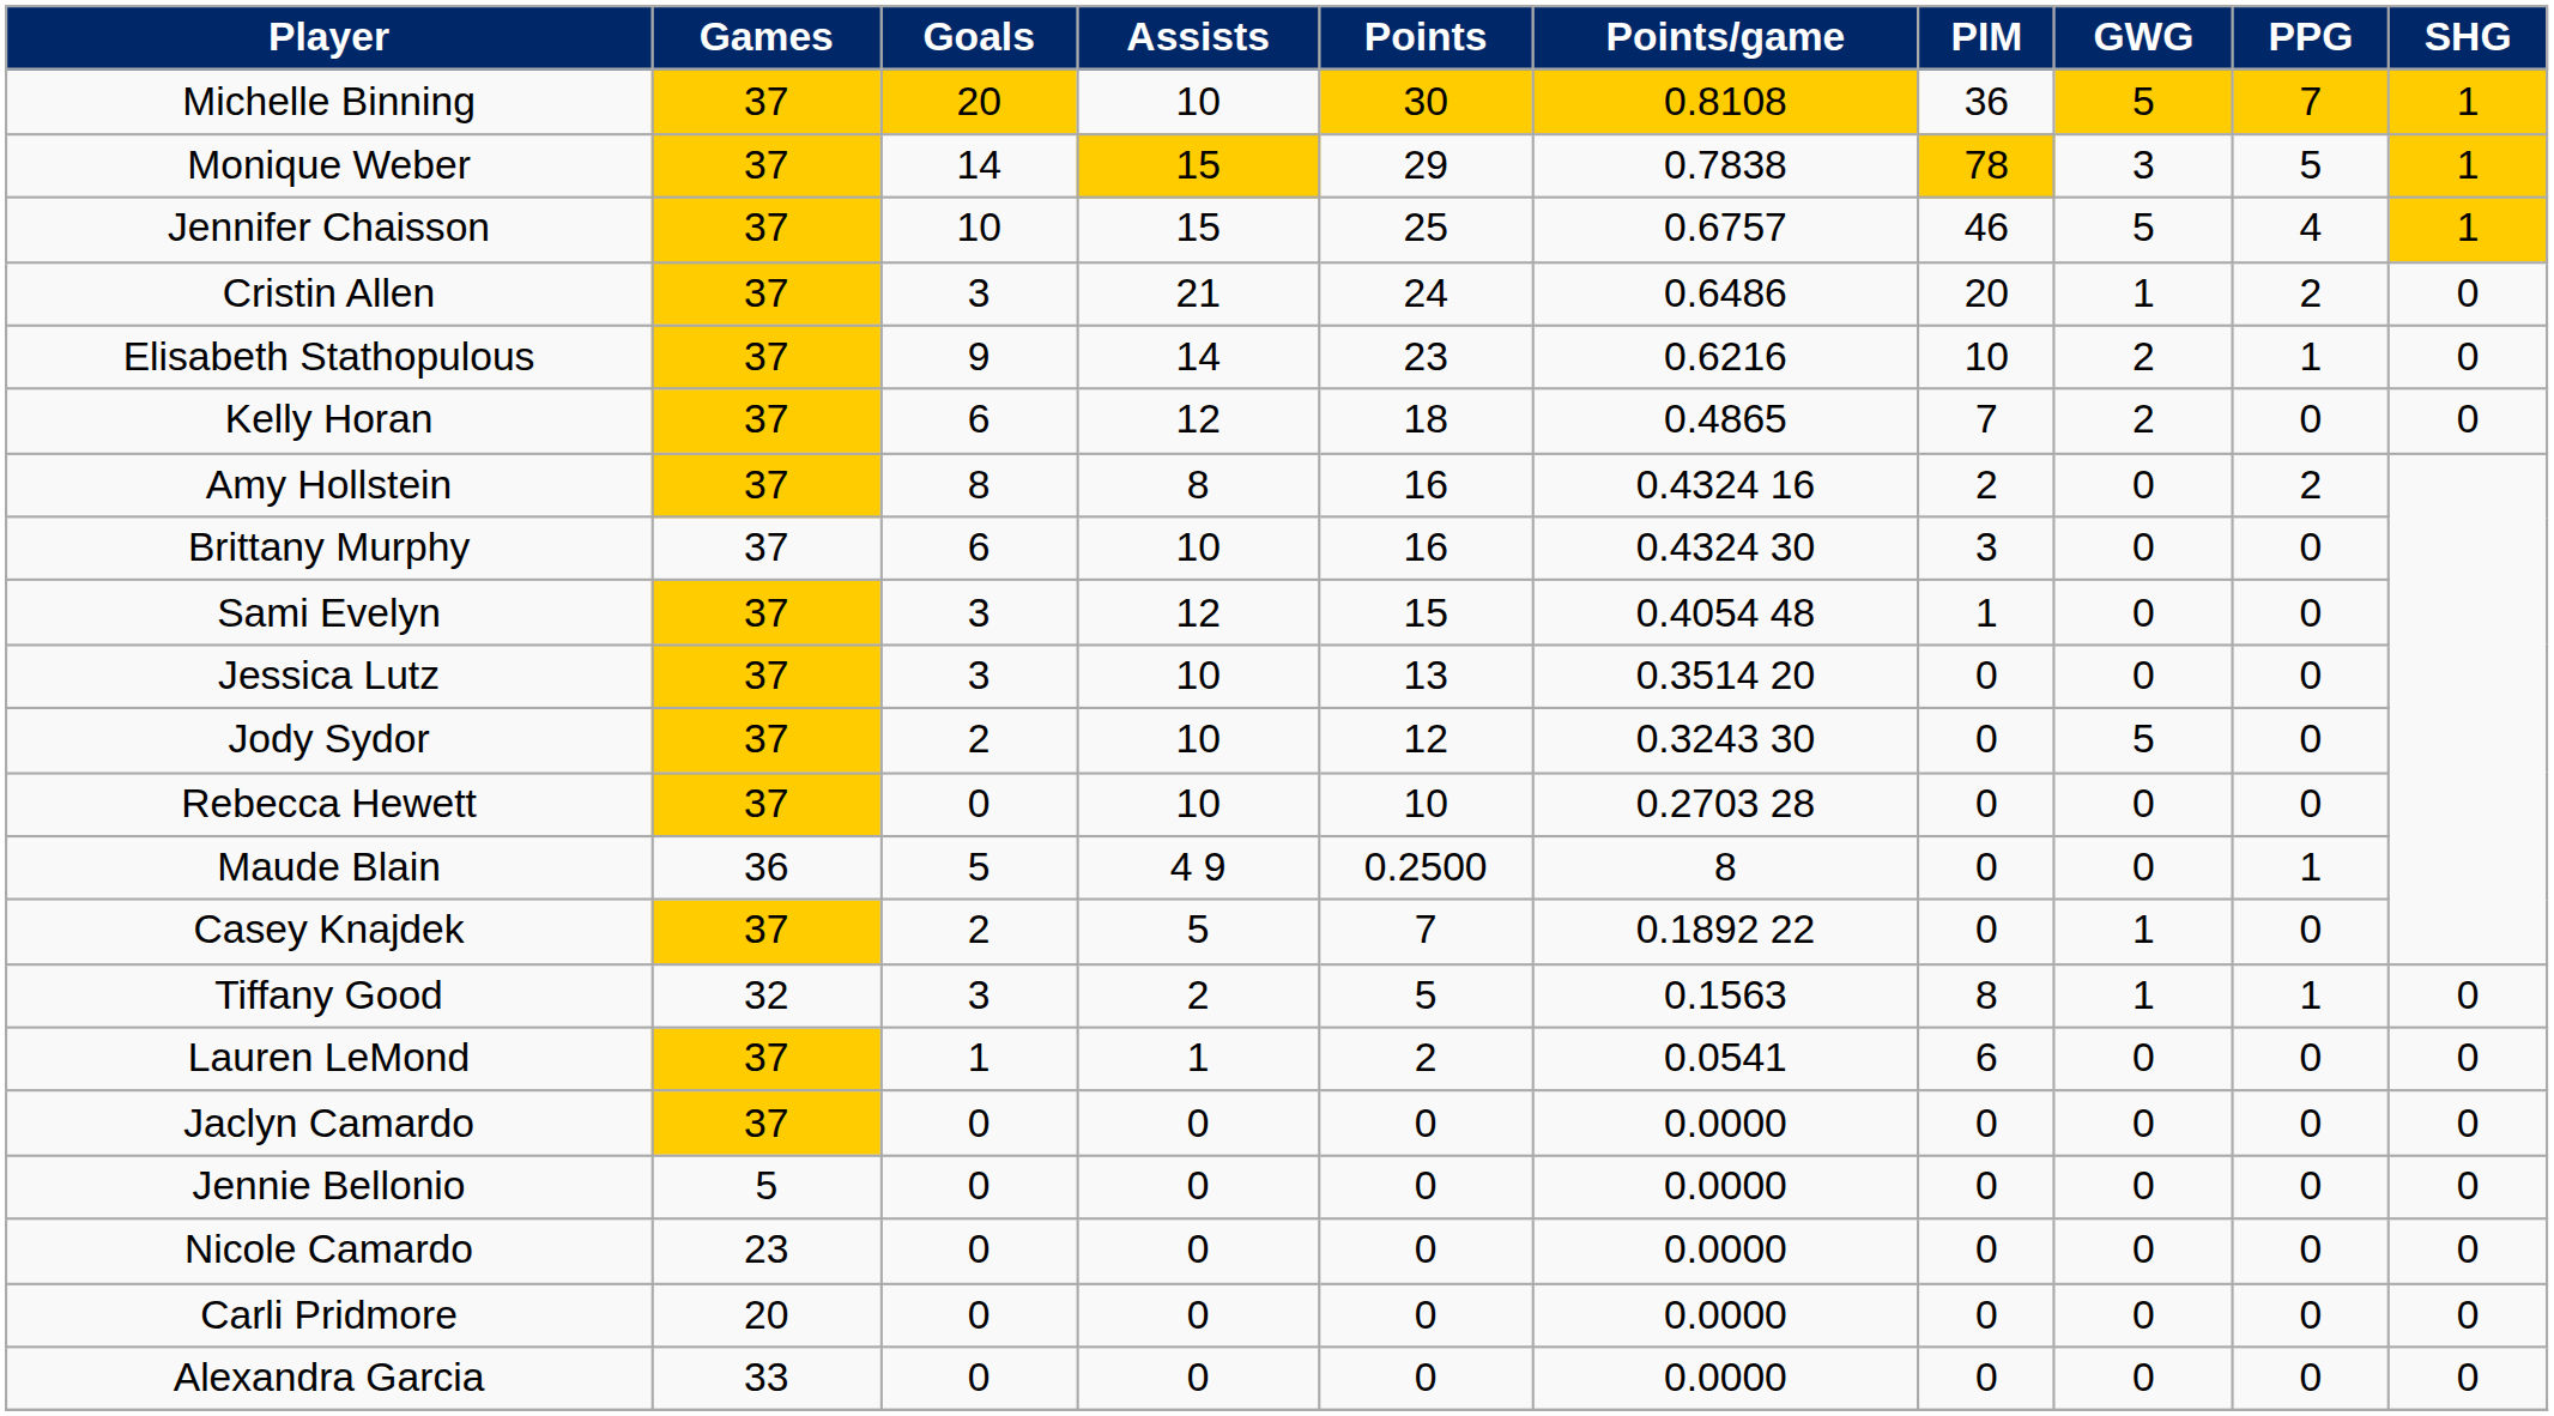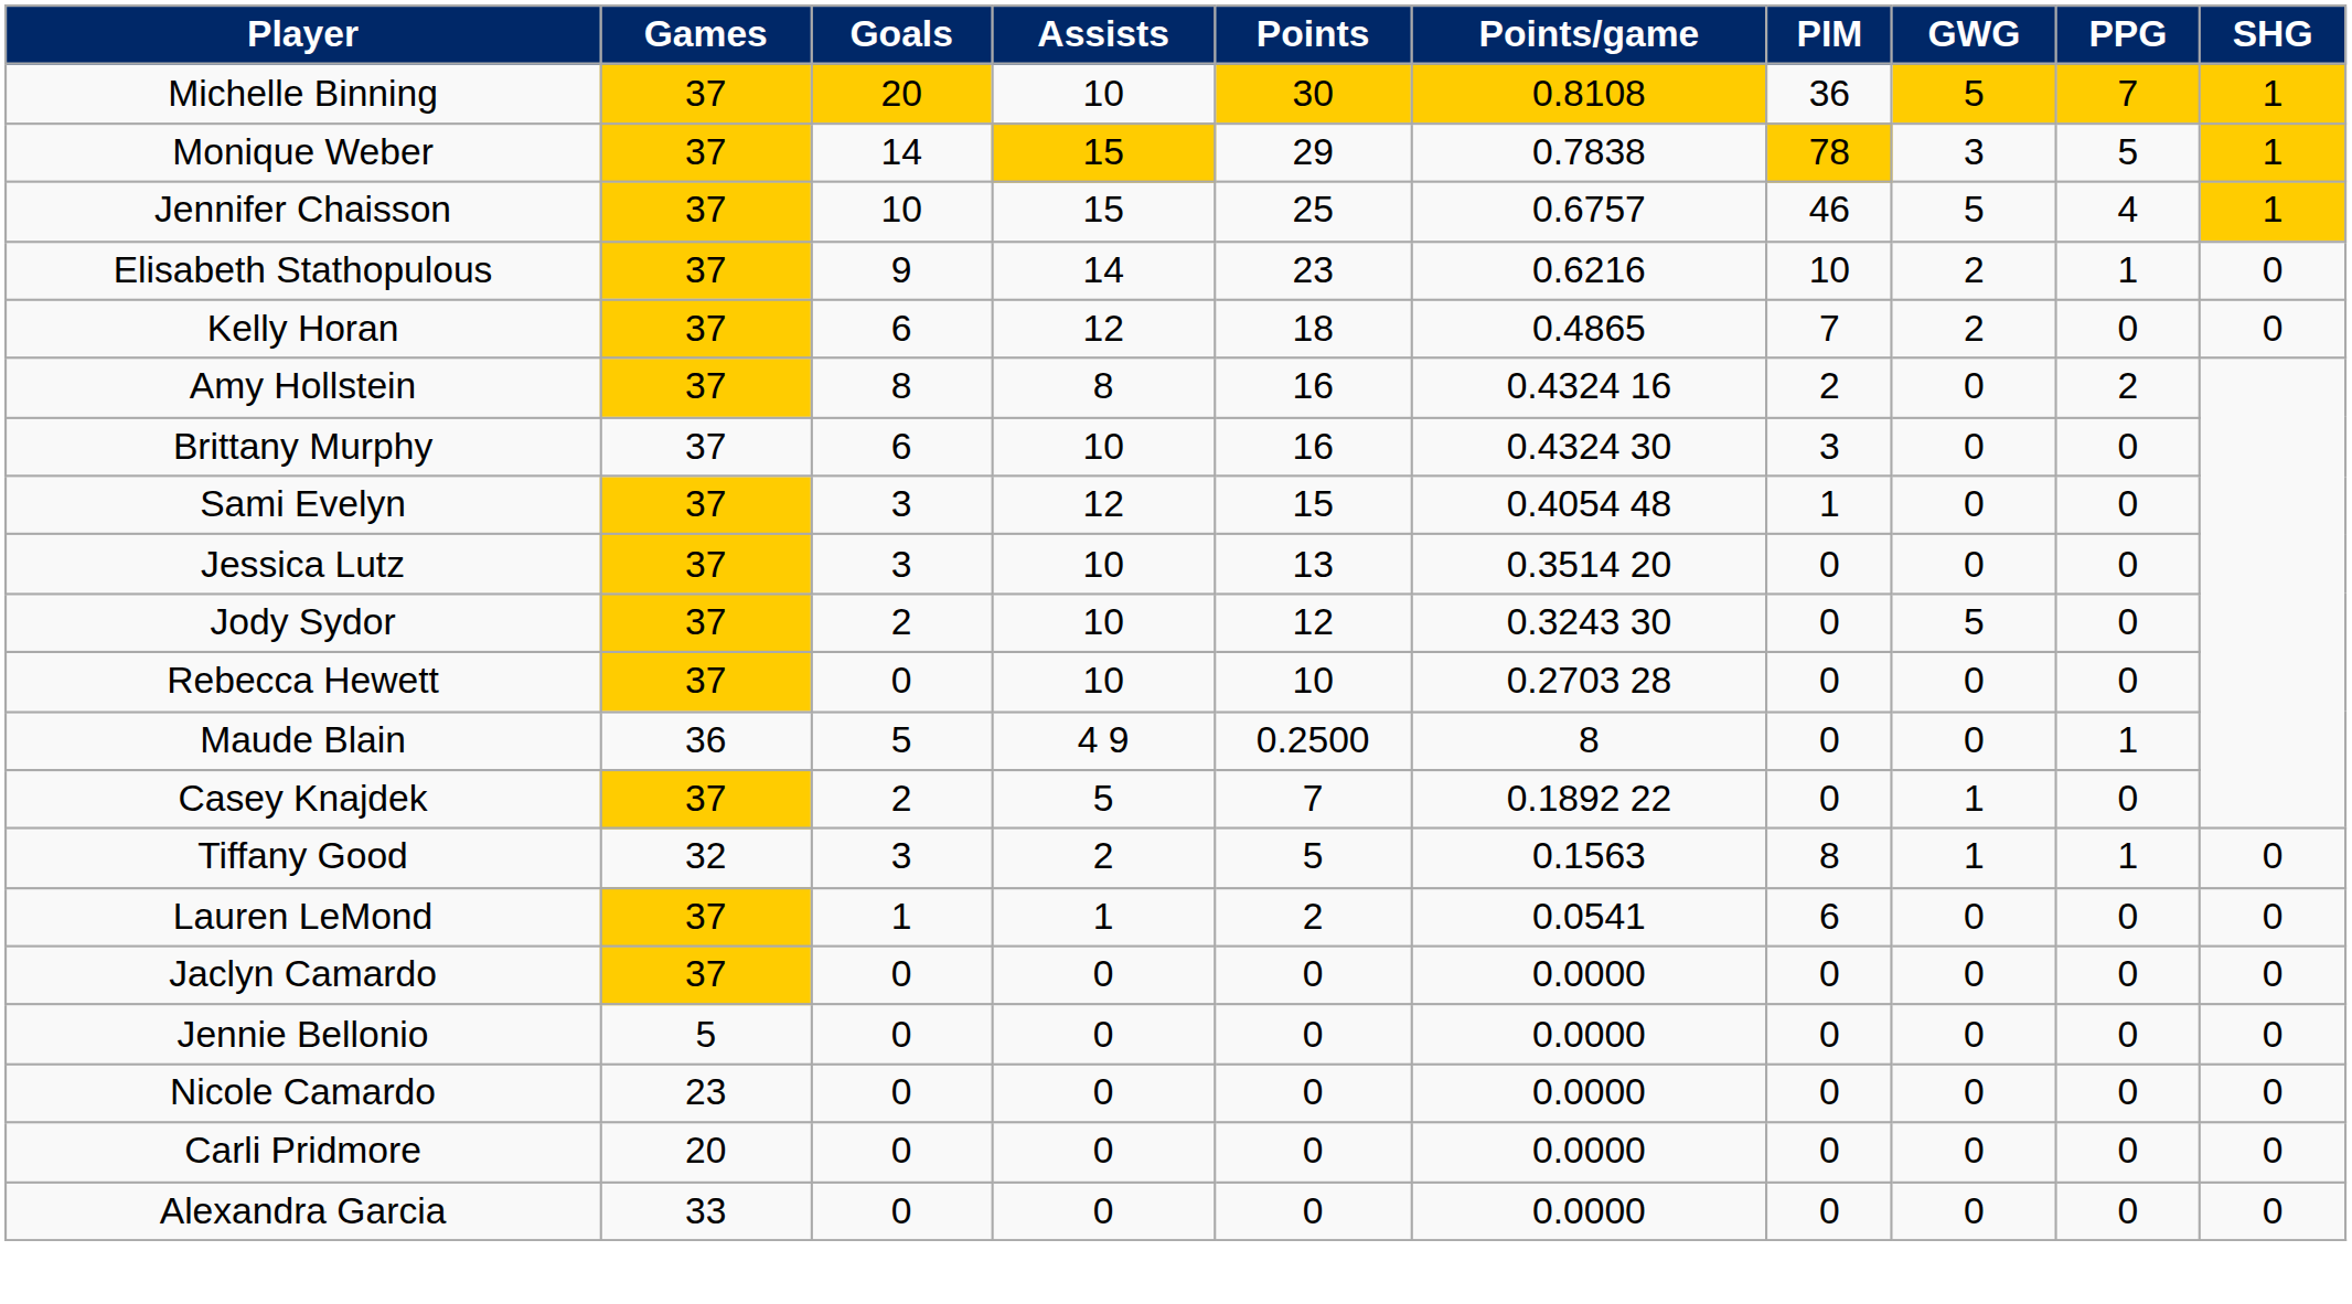 <table class="wikitable" width="80%">
 <tr align="center"  style="background:#002868;color:#FFFFFF;">
 <td><strong>Player</strong></td>
 <td><strong>Games</strong></td>
 <td><strong>Goals</strong></td>
 <td><strong>Assists</strong></td>
 <td><strong>Points</strong></td>
 <td><strong>Points/game</strong></td>
 <td><strong>PIM</strong></td>
 <td><strong>GWG</strong></td>
 <td><strong>PPG</strong></td>
 <td><strong>SHG</strong></td>
 </tr>
 <tr align="center" bgcolor="">
 <td>Michelle Binning</td>
 <td bgcolor="#FFCC00">37</td>
 <td bgcolor="#FFCC00">20</td>
 <td>10</td>
 <td bgcolor="#FFCC00">30</td>
 <td bgcolor="#FFCC00">0.8108</td>
 <td>36</td>
 <td bgcolor="#FFCC00">5</td>
 <td bgcolor="#FFCC00">7</td>
 <td bgcolor="#FFCC00">1</td>
 </tr>
 <tr align="center" bgcolor="">
 <td>Monique Weber</td>
 <td bgcolor="#FFCC00">37</td>
 <td>14</td>
 <td bgcolor="#FFCC00">15</td>
 <td>29</td>
 <td>0.7838</td>
 <td bgcolor="#FFCC00">78</td>
 <td>3</td>
 <td>5</td>
 <td bgcolor="#FFCC00">1</td>
 </tr>
 <tr align="center" bgcolor="">
 <td>Jennifer Chaisson</td>
 <td bgcolor="#FFCC00">37</td>
 <td>10</td>
 <td>15</td>
 <td>25</td>
 <td>0.6757</td>
 <td>46</td>
 <td>5</td>
 <td>4</td>
 <td bgcolor="#FFCC00">1</td>
-</tr>
-<tr align="center" bgcolor="">
-<td>Cristin Allen</td>
-<td bgcolor="#FFCC00">37</td>
-<td>3</td>
-<td>21</td>
-<td>24</td>
-<td>0.6486</td>
-<td>20</td>
-<td>1</td>
-<td>2</td>
-<td>0</td>
 </tr>
 <tr align="center" bgcolor="">
 <td>Elisabeth Stathopulous</td>
 <td bgcolor="#FFCC00">37</td>
 <td>9</td>
 <td>14</td>
 <td>23</td>
 <td>0.6216</td>
 <td>10</td>
 <td>2</td>
 <td>1</td>
 <td>0</td>
 </tr>
 <tr align="center" bgcolor="">
 <td>Kelly Horan</td>
 <td bgcolor="#FFCC00">37</td>
 <td>6</td>
 <td>12</td>
 <td>18</td>
 <td>0.4865</td>
 <td>7</td>
 <td>2</td>
 <td>0</td>
 <td>0</td>
 </tr>
 <tr align="center" bgcolor="">
 <td>Amy Hollstein</td>
 <td bgcolor="#FFCC00">37</td>
 <td>8</td>
 <td>8</td>
 <td>16</td>
 <td>0.4324 16</td>
 <td>2</td>
 <td>0</td>
 <td>2</td>
 </tr>
 <tr align="center" bgcolor="">
 <td>Brittany Murphy</td>
 <td>37</td>
 <td>6</td>
 <td>10</td>
 <td>16</td>
 <td>0.4324 30</td>
 <td>3</td>
 <td>0</td>
 <td>0</td>
 </tr>
 <tr align="center" bgcolor="">
 <td>Sami Evelyn</td>
 <td bgcolor="#FFCC00">37</td>
 <td>3</td>
 <td>12</td>
 <td>15</td>
 <td>0.4054 48</td>
 <td>1</td>
 <td>0</td>
 <td>0</td>
 </tr>
 <tr align="center" bgcolor="">
 <td>Jessica Lutz</td>
 <td bgcolor="#FFCC00">37</td>
 <td>3</td>
 <td>10</td>
 <td>13</td>
 <td>0.3514 20</td>
 <td>0</td>
 <td>0</td>
 <td>0</td>
 </tr>
 <tr align="center" bgcolor="">
 <td>Jody Sydor</td>
 <td bgcolor="#FFCC00">37</td>
 <td>2</td>
 <td>10</td>
 <td>12</td>
 <td>0.3243 30</td>
 <td>0</td>
 <td>5</td>
 <td>0</td>
 </tr>
 <tr align="center" bgcolor="">
 <td>Rebecca Hewett</td>
 <td bgcolor="#FFCC00">37</td>
 <td>0</td>
 <td>10</td>
 <td>10</td>
 <td>0.2703 28</td>
 <td>0</td>
 <td>0</td>
 <td>0</td>
 </tr>
 <tr align="center" bgcolor="">
 <td>Maude Blain</td>
 <td>36</td>
 <td>5</td>
 <td>4 9</td>
 <td>0.2500</td>
 <td>8</td>
 <td>0</td>
 <td>0</td>
 <td>1</td>
 </tr>
 <tr align="center" bgcolor="">
 <td>Casey Knajdek</td>
 <td bgcolor="#FFCC00">37</td>
 <td>2</td>
 <td>5</td>
 <td>7</td>
 <td>0.1892 22</td>
 <td>0</td>
 <td>1</td>
 <td>0</td>
 </tr>
 <tr align="center" bgcolor="">
 <td>Tiffany Good</td>
 <td>32</td>
 <td>3</td>
 <td>2</td>
 <td>5</td>
 <td>0.1563</td>
 <td>8</td>
 <td>1</td>
 <td>1</td>
 <td>0</td>
 </tr>
 <tr align="center" bgcolor="">
 <td>Lauren LeMond</td>
 <td bgcolor="#FFCC00">37</td>
 <td>1</td>
 <td>1</td>
 <td>2</td>
 <td>0.0541</td>
 <td>6</td>
 <td>0</td>
 <td>0</td>
 <td>0</td>
 </tr>
 <tr align="center" bgcolor="">
 <td>Jaclyn Camardo</td>
 <td bgcolor="#FFCC00">37</td>
 <td>0</td>
 <td>0</td>
 <td>0</td>
 <td>0.0000</td>
 <td>0</td>
 <td>0</td>
 <td>0</td>
 <td>0</td>
 </tr>
 <tr align="center" bgcolor="">
 <td>Jennie Bellonio</td>
 <td>5</td>
 <td>0</td>
 <td>0</td>
 <td>0</td>
 <td>0.0000</td>
 <td>0</td>
 <td>0</td>
 <td>0</td>
 <td>0</td>
 </tr>
 <tr align="center" bgcolor="">
 <td>Nicole Camardo</td>
 <td>23</td>
 <td>0</td>
 <td>0</td>
 <td>0</td>
 <td>0.0000</td>
 <td>0</td>
 <td>0</td>
 <td>0</td>
 <td>0</td>
 </tr>
 <tr align="center" bgcolor="">
 <td>Carli Pridmore</td>
 <td>20</td>
 <td>0</td>
 <td>0</td>
 <td>0</td>
 <td>0.0000</td>
 <td>0</td>
 <td>0</td>
 <td>0</td>
 <td>0</td>
 </tr>
 <tr align="center" bgcolor="">
 <td>Alexandra Garcia</td>
 <td>33</td>
 <td>0</td>
 <td>0</td>
 <td>0</td>
 <td>0.0000</td>
 <td>0</td>
 <td>0</td>
 <td>0</td>
 <td>0</td>
 </tr>
 <tr align="center" bgcolor="">
 </tr>
 </table>
